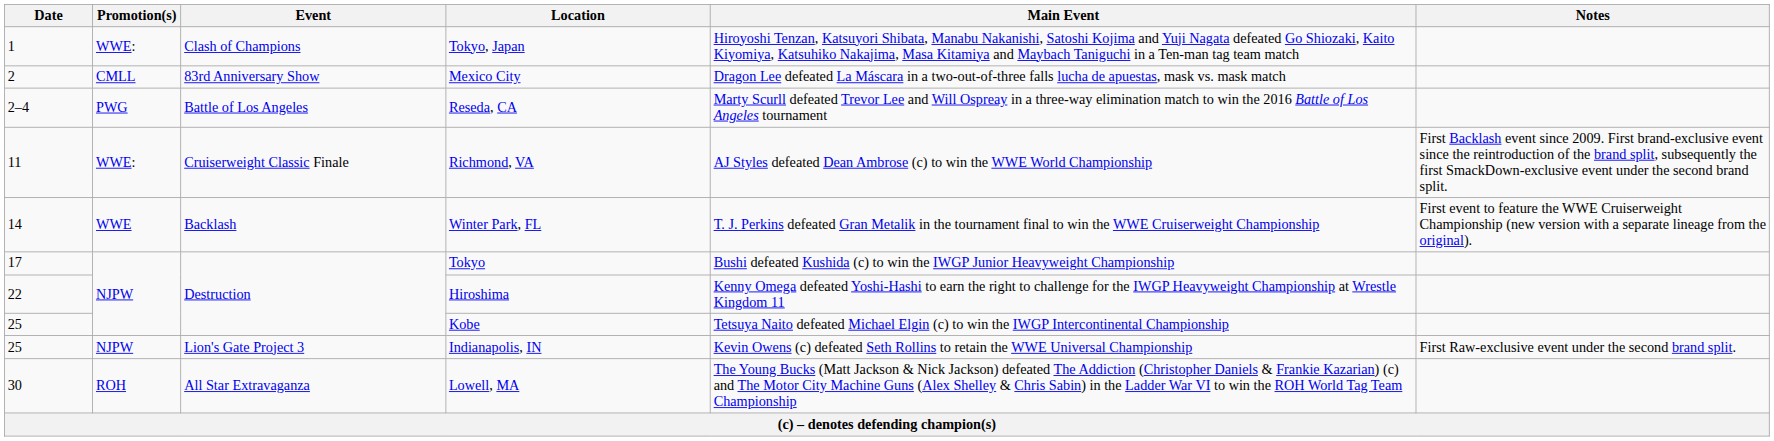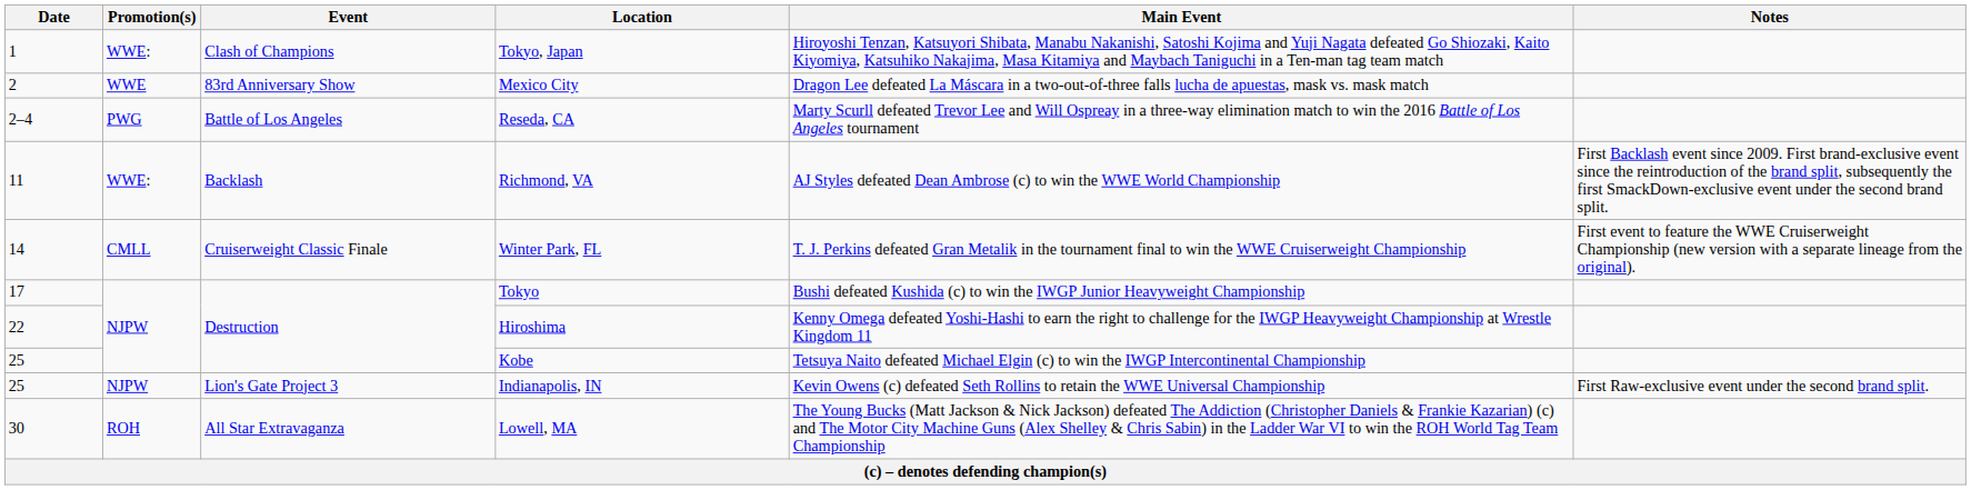 <table class="wikitable" style="width:100%;">
 <tr>
 <th width=5%>Date</th>
 <th width=5%>Promotion(s)</th>
 <th width=15%>Event</th>
 <th width=15%>Location</th>
 <th width=40%>Main Event</th>
 <th width=20%>Notes</th>
 </tr>
 <tr>
 <td>1</td>
 <td><a href='#'>WWE</a>:<br></td>
 <td><a href='#'>Clash of Champions</a></td>
 <td><a href='#'>Tokyo</a>, <a href='#'>Japan</a></td>
 <td><a href='#'>Hiroyoshi Tenzan</a>, <a href='#'>Katsuyori Shibata</a>, <a href='#'>Manabu Nakanishi</a>, <a href='#'>Satoshi Kojima</a> and <a href='#'>Yuji Nagata</a> defeated <a href='#'>Go Shiozaki</a>, <a href='#'>Kaito Kiyomiya</a>, <a href='#'>Katsuhiko Nakajima</a>, <a href='#'>Masa Kitamiya</a> and <a href='#'>Maybach Taniguchi</a> in a Ten-man tag team match</td>
 <td></td>
 </tr>
 <tr>
 <td>2</td>
-<td><a href='#'>CMLL</a></td>
+<td><a href='#'>WWE</a></td>
 <td><a href='#'>83rd Anniversary Show</a></td>
 <td><a href='#'>Mexico City</a></td>
 <td><a href='#'>Dragon Lee</a> defeated <a href='#'>La Máscara</a> in a two-out-of-three falls <a href='#'>lucha de apuestas</a>, mask vs. mask match</td>
 <td></td>
 </tr>
 <tr>
 <td>2–4</td>
 <td><a href='#'>PWG</a></td>
 <td><a href='#'>Battle of Los Angeles</a></td>
 <td><a href='#'>Reseda</a>, <a href='#'>CA</a></td>
 <td><a href='#'>Marty Scurll</a> defeated <a href='#'>Trevor Lee</a> and <a href='#'>Will Ospreay</a> in a three-way elimination match to win the 2016 <em><a href='#'>Battle of Los Angeles</a></em> tournament</td>
 <td></td>
 </tr>
 <tr>
 <td>11</td>
 <td><a href='#'>WWE</a>:<br></td>
-<td><a href='#'>Cruiserweight Classic</a> Finale</td>
+<td><a href='#'>Backlash</a></td>
 <td><a href='#'>Richmond</a>, <a href='#'>VA</a></td>
 <td><a href='#'>AJ Styles</a> defeated <a href='#'>Dean Ambrose</a> (c) to win the <a href='#'>WWE World Championship</a></td>
 <td>First <a href='#'>Backlash</a> event since 2009. First brand-exclusive event since the reintroduction of the <a href='#'>brand split</a>, subsequently the first SmackDown-exclusive event under the second brand split.</td>
 </tr>
 <tr>
 <td>14</td>
-<td><a href='#'>WWE</a></td>
-<td><a href='#'>Backlash</a></td>
+<td><a href='#'>CMLL</a></td>
+<td><a href='#'>Cruiserweight Classic</a> Finale</td>
 <td><a href='#'>Winter Park</a>, <a href='#'>FL</a></td>
 <td><a href='#'>T. J. Perkins</a> defeated <a href='#'>Gran Metalik</a> in the tournament final to win the <a href='#'>WWE Cruiserweight Championship</a></td>
 <td>First event to feature the WWE Cruiserweight Championship (new version with a separate lineage from the <a href='#'>original</a>).</td>
 </tr>
 <tr>
 <td>17</td>
 <td rowspan=3><a href='#'>NJPW</a></td>
 <td rowspan=3><a href='#'>Destruction</a></td>
 <td><a href='#'>Tokyo</a></td>
 <td><a href='#'>Bushi</a> defeated <a href='#'>Kushida</a> (c) to win the <a href='#'>IWGP Junior Heavyweight Championship</a></td>
 <td></td>
 </tr>
 <tr>
 <td>22</td>
 <td><a href='#'>Hiroshima</a></td>
 <td><a href='#'>Kenny Omega</a> defeated <a href='#'>Yoshi-Hashi</a> to earn the right to challenge for the <a href='#'>IWGP Heavyweight Championship</a> at <a href='#'>Wrestle Kingdom 11</a></td>
 <td></td>
 </tr>
 <tr>
 <td>25</td>
 <td><a href='#'>Kobe</a></td>
 <td><a href='#'>Tetsuya Naito</a> defeated <a href='#'>Michael Elgin</a> (c) to win the <a href='#'>IWGP Intercontinental Championship</a></td>
 <td></td>
 </tr>
 <tr>
 <td>25</td>
 <td><a href='#'>NJPW</a></td>
 <td><a href='#'>Lion's Gate Project 3</a></td>
 <td><a href='#'>Indianapolis</a>, <a href='#'>IN</a></td>
 <td><a href='#'>Kevin Owens</a> (c) defeated <a href='#'>Seth Rollins</a> to retain the <a href='#'>WWE Universal Championship</a></td>
 <td>First Raw-exclusive event under the second <a href='#'>brand split</a>.</td>
 </tr>
 <tr>
 <td>30</td>
 <td><a href='#'>ROH</a></td>
 <td><a href='#'>All Star Extravaganza</a></td>
 <td><a href='#'>Lowell</a>, <a href='#'>MA</a></td>
 <td><a href='#'>The Young Bucks</a> (Matt Jackson & Nick Jackson) defeated <a href='#'>The Addiction</a> (<a href='#'>Christopher Daniels</a> & <a href='#'>Frankie Kazarian</a>) (c) and <a href='#'>The Motor City Machine Guns</a> (<a href='#'>Alex Shelley</a> & <a href='#'>Chris Sabin</a>) in the <a href='#'>Ladder War VI</a> to win the <a href='#'>ROH World Tag Team Championship</a></td>
 <td></td>
 </tr>
 <tr>
 <th colspan="6">(c) – denotes defending champion(s)</th>
 </tr>
 </table>
